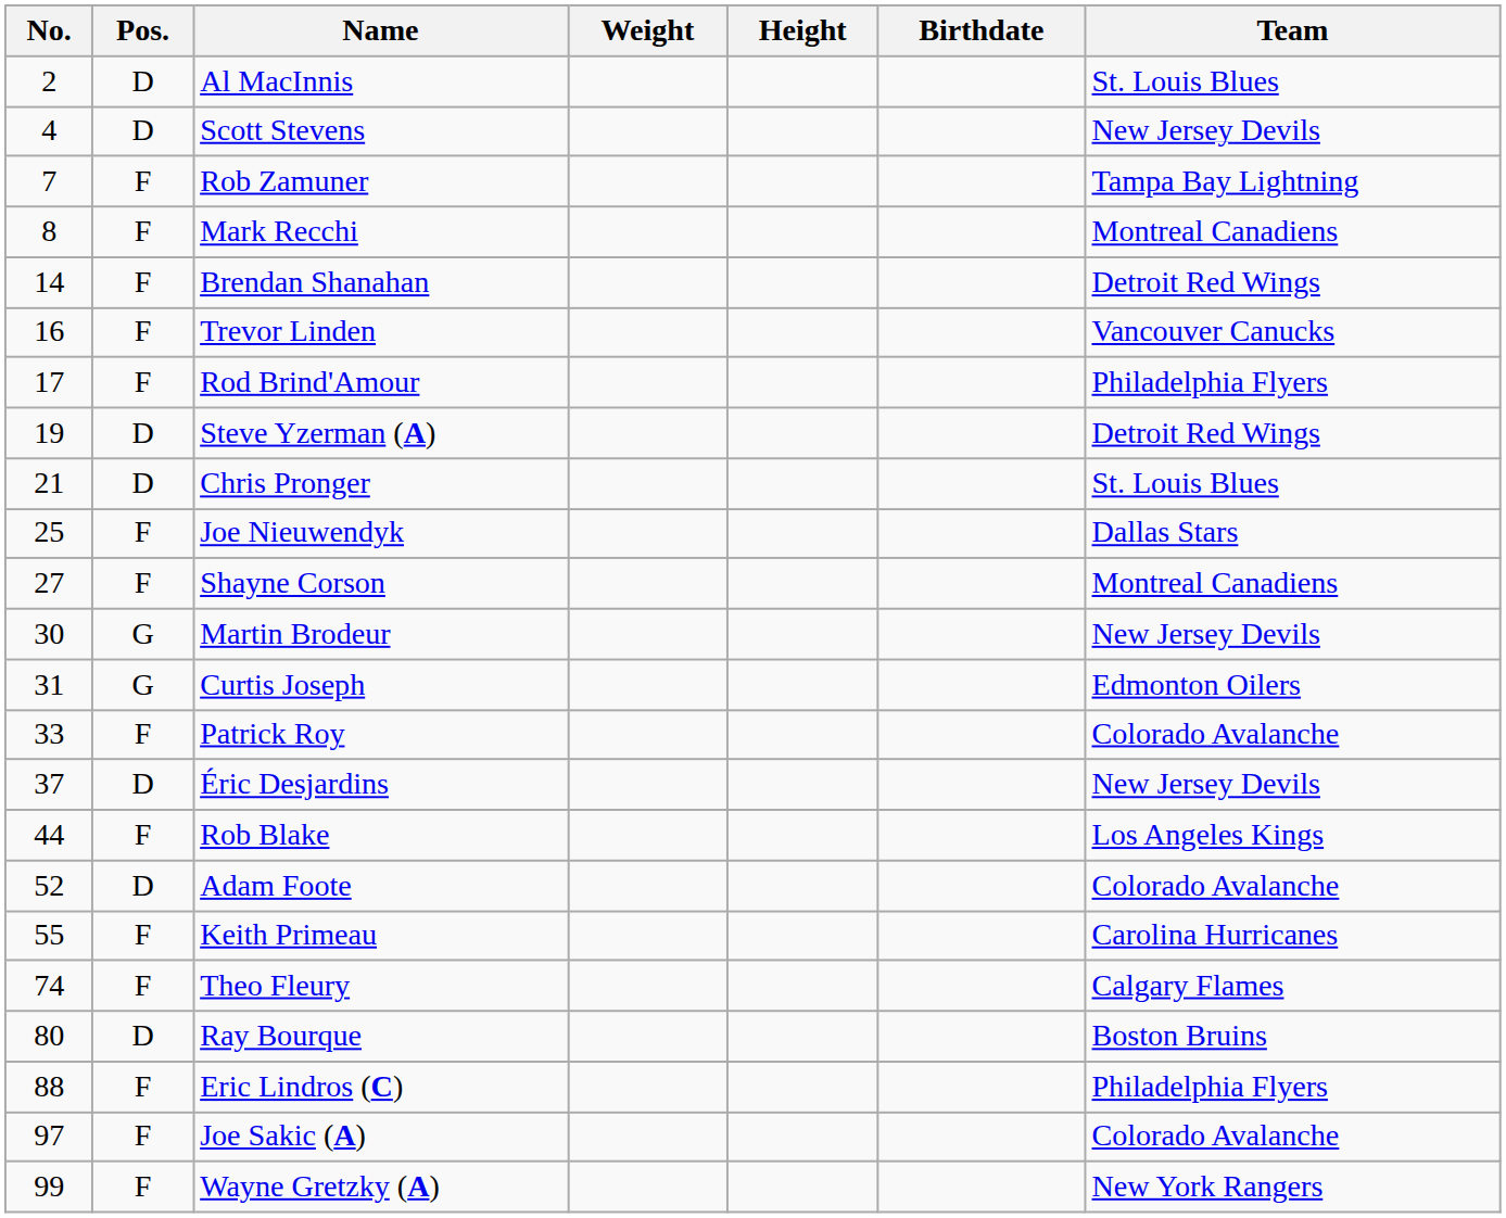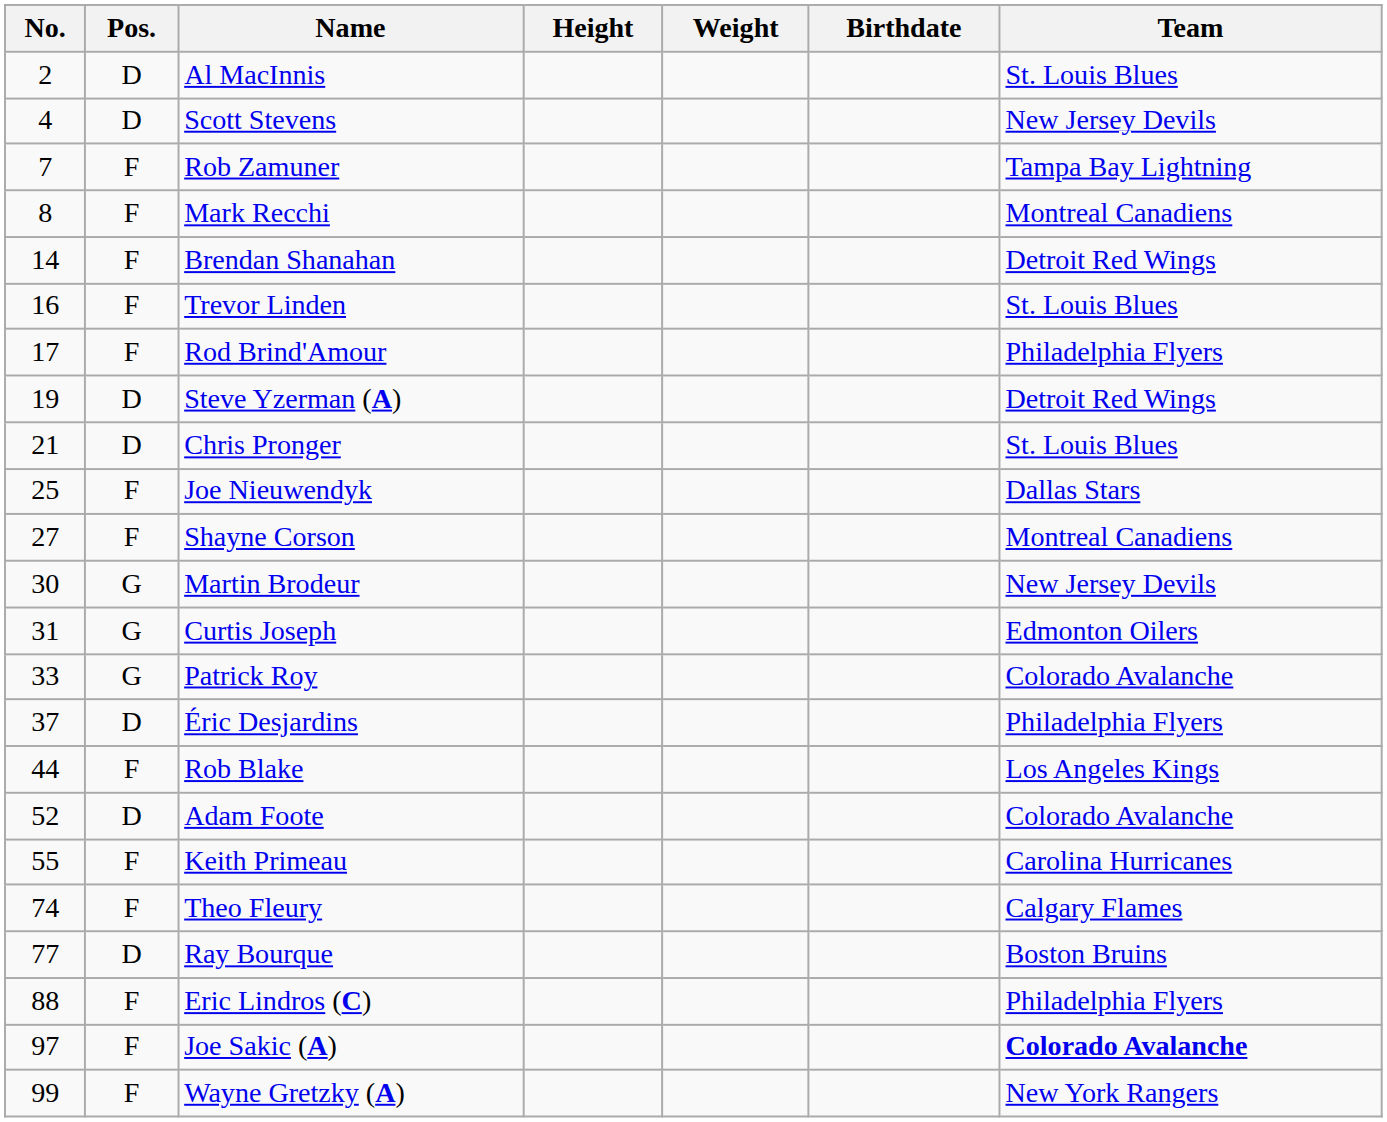 <table class="wikitable sortable" width="80%" style="font-size: 90%; text-align: center;">
 <tr>
 <th>No.</th>
 <th>Pos.</th>
 <th>Name</th>
+<th>Height</th>
 <th>Weight</th>
-<th>Height</th>
 <th>Birthdate</th>
 <th>Team</th>
 </tr>
 <tr>
 <td>2</td>
 <td>D</td>
 <td style="text-align:left;"><a href='#'>Al MacInnis</a></td>
 <td></td>
 <td></td>
 <td style="text-align:right;"></td>
 <td style="text-align:left;"> <a href='#'>St. Louis Blues</a></td>
 </tr>
 <tr>
 <td>4</td>
 <td>D</td>
 <td style="text-align:left;"><a href='#'>Scott Stevens</a></td>
 <td></td>
 <td></td>
 <td style="text-align:right;"></td>
 <td style="text-align:left;"> <a href='#'>New Jersey Devils</a></td>
 </tr>
 <tr>
 <td>7</td>
 <td>F</td>
 <td style="text-align:left;"><a href='#'>Rob Zamuner</a></td>
 <td></td>
 <td></td>
 <td style="text-align:right;"></td>
 <td style="text-align:left;"> <a href='#'>Tampa Bay Lightning</a></td>
 </tr>
 <tr>
 <td>8</td>
 <td>F</td>
 <td style="text-align:left;"><a href='#'>Mark Recchi</a></td>
 <td></td>
 <td></td>
 <td style="text-align:right;"></td>
 <td style="text-align:left;"> <a href='#'>Montreal Canadiens</a></td>
 </tr>
 <tr>
 <td>14</td>
 <td>F</td>
 <td style="text-align:left;"><a href='#'>Brendan Shanahan</a></td>
 <td></td>
 <td></td>
 <td style="text-align:right;"></td>
 <td style="text-align:left;"> <a href='#'>Detroit Red Wings</a></td>
 </tr>
 <tr>
 <td>16</td>
 <td>F</td>
 <td style="text-align:left;"><a href='#'>Trevor Linden</a></td>
 <td></td>
 <td></td>
 <td style="text-align:right;"></td>
-<td style="text-align:left;"> <a href='#'>Vancouver Canucks</a></td>
+<td style="text-align:left;"> <a href='#'>St. Louis Blues</a></td>
 </tr>
 <tr>
 <td>17</td>
 <td>F</td>
 <td style="text-align:left;"><a href='#'>Rod Brind'Amour</a></td>
 <td></td>
 <td></td>
 <td style="text-align:right;"></td>
 <td style="text-align:left;"> <a href='#'>Philadelphia Flyers</a></td>
 </tr>
 <tr>
 <td>19</td>
 <td>D</td>
 <td style="text-align:left;"><a href='#'>Steve Yzerman</a> (<strong><a href='#'>A</a></strong>)</td>
 <td></td>
 <td></td>
 <td style="text-align:right;"></td>
 <td style="text-align:left;"> <a href='#'>Detroit Red Wings</a></td>
 </tr>
 <tr>
 <td>21</td>
 <td>D</td>
 <td style="text-align:left;"><a href='#'>Chris Pronger</a></td>
 <td></td>
 <td></td>
 <td style="text-align:right;"></td>
 <td style="text-align:left;"> <a href='#'>St. Louis Blues</a></td>
 </tr>
 <tr>
 <td>25</td>
 <td>F</td>
 <td style="text-align:left;"><a href='#'>Joe Nieuwendyk</a></td>
 <td></td>
 <td></td>
 <td style="text-align:right;"></td>
 <td style="text-align:left;"> <a href='#'>Dallas Stars</a></td>
 </tr>
 <tr>
 <td>27</td>
 <td>F</td>
 <td style="text-align:left;"><a href='#'>Shayne Corson</a></td>
 <td></td>
 <td></td>
 <td style="text-align:right;"></td>
 <td style="text-align:left;"> <a href='#'>Montreal Canadiens</a></td>
 </tr>
 <tr>
 <td>30</td>
 <td>G</td>
 <td style="text-align:left;"><a href='#'>Martin Brodeur</a></td>
 <td></td>
 <td></td>
 <td style="text-align:right;"></td>
 <td style="text-align:left;"> <a href='#'>New Jersey Devils</a></td>
 </tr>
 <tr>
 <td>31</td>
 <td>G</td>
 <td style="text-align:left;"><a href='#'>Curtis Joseph</a></td>
 <td></td>
 <td></td>
 <td style="text-align:right;"></td>
 <td style="text-align:left;"> <a href='#'>Edmonton Oilers</a></td>
 </tr>
 <tr>
 <td>33</td>
-<td>F</td>
+<td>G</td>
 <td style="text-align:left;"><a href='#'>Patrick Roy</a></td>
 <td></td>
 <td></td>
 <td style="text-align:right;"></td>
 <td style="text-align:left;"> <a href='#'>Colorado Avalanche</a></td>
 </tr>
 <tr>
 <td>37</td>
 <td>D</td>
 <td style="text-align:left;"><a href='#'>Éric Desjardins</a></td>
 <td></td>
 <td></td>
 <td style="text-align:right;"></td>
-<td style="text-align:left;"> <a href='#'>New Jersey Devils</a></td>
+<td style="text-align:left;"> <a href='#'>Philadelphia Flyers</a></td>
 </tr>
 <tr>
 <td>44</td>
 <td>F</td>
 <td style="text-align:left;"><a href='#'>Rob Blake</a></td>
 <td></td>
 <td></td>
 <td style="text-align:right;"></td>
 <td style="text-align:left;"> <a href='#'>Los Angeles Kings</a></td>
 </tr>
 <tr>
 <td>52</td>
 <td>D</td>
 <td style="text-align:left;"><a href='#'>Adam Foote</a></td>
 <td></td>
 <td></td>
 <td style="text-align:right;"></td>
 <td style="text-align:left;"> <a href='#'>Colorado Avalanche</a></td>
 </tr>
 <tr>
 <td>55</td>
 <td>F</td>
 <td style="text-align:left;"><a href='#'>Keith Primeau</a></td>
 <td></td>
 <td></td>
 <td style="text-align:right;"></td>
 <td style="text-align:left;"> <a href='#'>Carolina Hurricanes</a></td>
 </tr>
 <tr>
 <td>74</td>
 <td>F</td>
 <td style="text-align:left;"><a href='#'>Theo Fleury</a></td>
 <td></td>
 <td></td>
 <td style="text-align:right;"></td>
 <td style="text-align:left;"> <a href='#'>Calgary Flames</a></td>
 </tr>
 <tr>
-<td>80</td>
+<td>77</td>
 <td>D</td>
 <td style="text-align:left;"><a href='#'>Ray Bourque</a></td>
 <td></td>
 <td></td>
 <td style="text-align:right;"></td>
 <td style="text-align:left;"> <a href='#'>Boston Bruins</a></td>
 </tr>
 <tr>
 <td>88</td>
 <td>F</td>
 <td style="text-align:left;"><a href='#'>Eric Lindros</a> (<strong><a href='#'>C</a></strong>)</td>
 <td></td>
 <td></td>
 <td style="text-align:right;"></td>
 <td style="text-align:left;"> <a href='#'>Philadelphia Flyers</a></td>
 </tr>
 <tr>
 <td>97</td>
 <td>F</td>
 <td style="text-align:left;"><a href='#'>Joe Sakic</a> (<strong><a href='#'>A</a></strong>)</td>
 <td></td>
 <td></td>
 <td style="text-align:right;"></td>
-<td style="text-align:left;"> <a href='#'>Colorado Avalanche</a></td>
+<td style="text-align:left;"><strong> <a href='#'>Colorado Avalanche</a></strong></td>
 </tr>
 <tr>
 <td>99</td>
 <td>F</td>
 <td style="text-align:left;"><a href='#'>Wayne Gretzky</a> (<strong><a href='#'>A</a></strong>)</td>
 <td></td>
 <td></td>
 <td style="text-align:right;"></td>
 <td style="text-align:left;"> <a href='#'>New York Rangers</a></td>
 </tr>
 </table>
